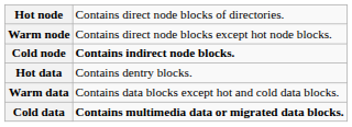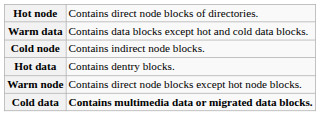 <table class="wikitable" style="float; margin:0.5em 1em">
 <tr>
 <th align="left">Hot node</th>
 <td align="left">Contains direct node blocks of directories.</td>
 </tr>
 <tr>
-<th align="left">Warm node</th>
-<td align="left">Contains direct node blocks except hot node blocks.</td>
+<th align="left">Warm data</th>
+<td align="left">Contains data blocks except hot and cold data blocks.</td>
 </tr>
 <tr>
 <th align="left">Cold node</th>
-<td align="left"><strong>Contains indirect node blocks.</strong></td>
+<td align="left">Contains indirect node blocks.</td>
 </tr>
 <tr>
 <th align="left">Hot data</th>
 <td align="left">Contains dentry blocks.</td>
 </tr>
 <tr>
-<th align="left">Warm data</th>
-<td align="left">Contains data blocks except hot and cold data blocks.</td>
+<th align="left">Warm node</th>
+<td align="left">Contains direct node blocks except hot node blocks.</td>
 </tr>
 <tr>
 <th align="left">Cold data</th>
 <td align="left"><strong>Contains multimedia data or migrated data blocks.</strong></td>
 </tr>
 </table>
